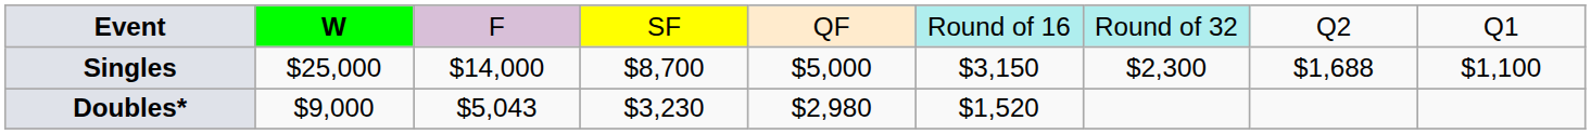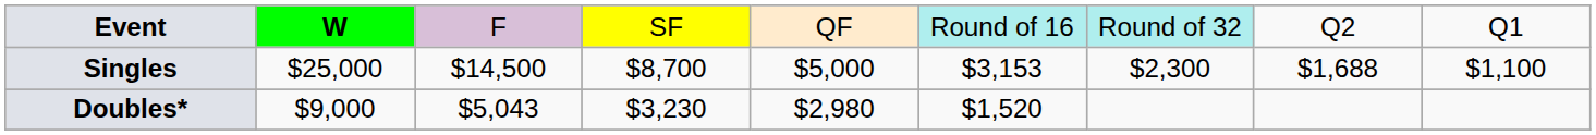 <table class=wikitable style=font-size:90%;text-align:center>
 <tr>
 <td style="width:130px; background:#dfe2e9;"><strong>Event</strong></td>
 <td style="width:80px; background:lime;"><strong>W</strong></td>
 <td style="width:85px; background:thistle;">F</td>
 <td style="width:85px; background:#ff0;">SF</td>
 <td style="width:85px; background:#ffebcd;">QF</td>
 <td style="width:85px; background:#afeeee;">Round of 16</td>
 <td style="width:85px; background:#afeeee;">Round of 32</td>
 <td width=85>Q2</td>
 <td width=85>Q1</td>
 </tr>
 <tr>
 <td style="background:#dfe2e9;"><strong>Singles</strong></td>
 <td>$25,000</td>
-<td>$14,000</td>
+<td>$14,500</td>
 <td>$8,700</td>
 <td>$5,000</td>
-<td>$3,150</td>
+<td>$3,153</td>
 <td>$2,300</td>
 <td>$1,688</td>
 <td>$1,100</td>
 </tr>
 <tr>
 <td style="background:#dfe2e9;"><strong>Doubles*</strong></td>
 <td>$9,000</td>
 <td>$5,043</td>
 <td>$3,230</td>
 <td>$2,980</td>
 <td>$1,520</td>
 <td></td>
 <td></td>
 <td></td>
 </tr>
 </table>
